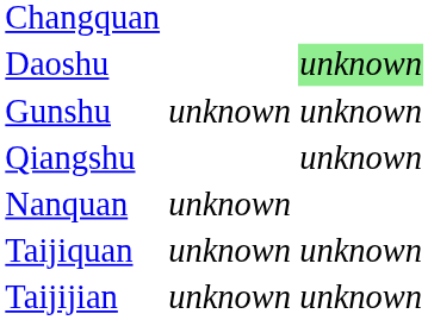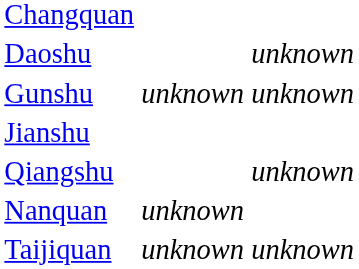 <table>
 <tr>
 <td><a href='#'>Changquan</a></td>
 <td></td>
 <td></td>
 <td></td>
 </tr>
 <tr>
 <td><a href='#'>Daoshu</a></td>
 <td></td>
-<td style="background: lightgreen;"><em>unknown</em></td>
+<td><em>unknown</em></td>
 <td></td>
 </tr>
 <tr>
 <td><a href='#'>Gunshu</a></td>
 <td><em>unknown</em></td>
 <td><em>unknown</em></td>
+<td></td>
+</tr>
+<tr>
+<td><a href='#'>Jianshu</a></td>
+<td></td>
+<td></td>
 <td></td>
 </tr>
 <tr>
 <td><a href='#'>Qiangshu</a></td>
 <td></td>
 <td><em>unknown</em></td>
 <td></td>
 </tr>
 <tr>
 <td><a href='#'>Nanquan</a></td>
 <td><em>unknown</em></td>
 <td></td>
 <td></td>
 </tr>
 <tr>
 <td><a href='#'>Taijiquan</a></td>
 <td><em>unknown</em></td>
 <td><em>unknown</em></td>
 <td></td>
 </tr>
-<tr>
-<td><a href='#'>Taijijian</a></td>
-<td><em>unknown</em></td>
-<td><em>unknown</em></td>
-<td></td>
-</tr>
 </table>
